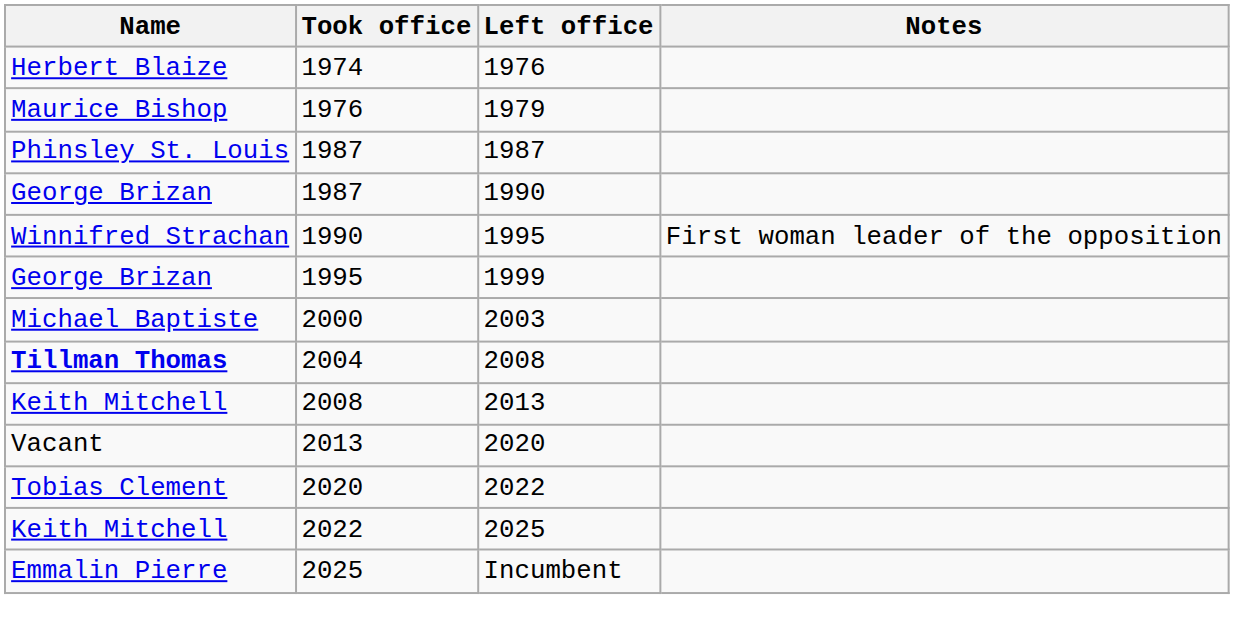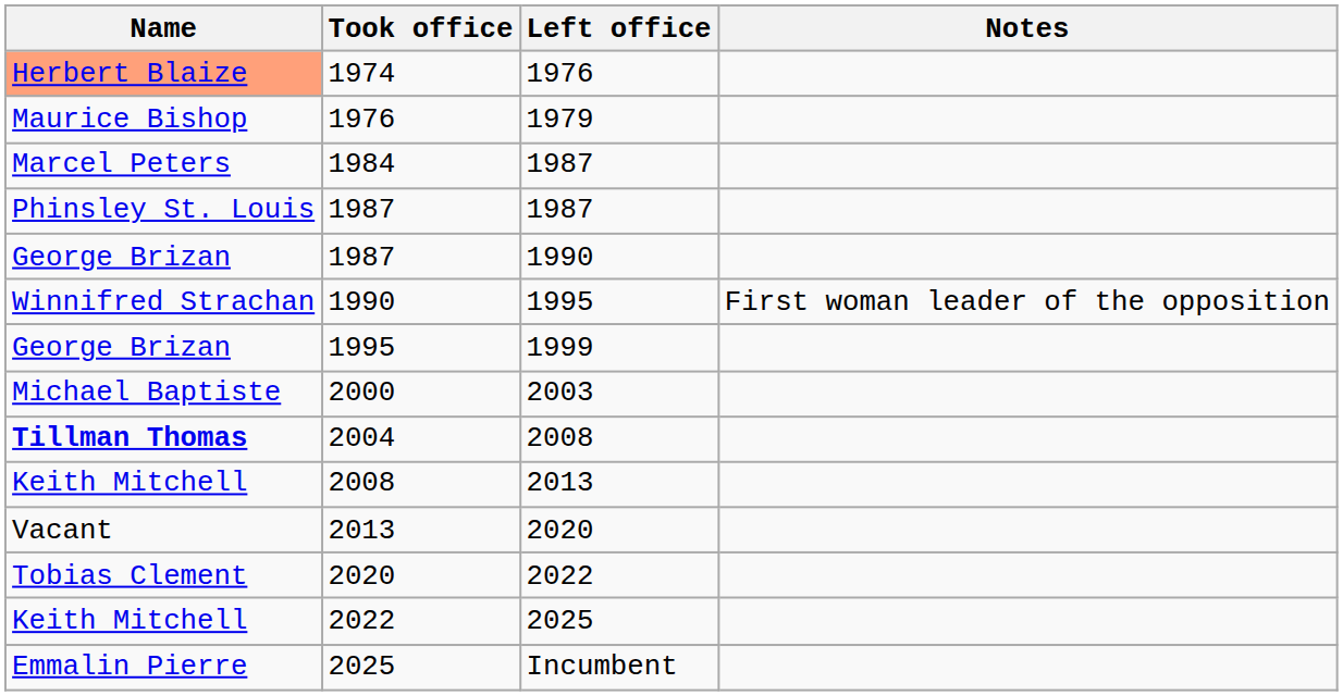 <table class="wikitable">
 <tr>
 <th>Name</th>
 <th>Took office</th>
 <th>Left office</th>
 <th>Notes</th>
 </tr>
 <tr>
-<td><a href='#'>Herbert Blaize</a></td>
+<td style="background: lightsalmon;"><a href='#'>Herbert Blaize</a></td>
 <td>1974</td>
 <td>1976</td>
 <td></td>
 </tr>
 <tr>
 <td><a href='#'>Maurice Bishop</a></td>
 <td>1976</td>
 <td>1979</td>
+<td></td>
+</tr>
+<tr>
+<td><a href='#'>Marcel Peters</a></td>
+<td>1984</td>
+<td>1987</td>
 <td></td>
 </tr>
 <tr>
 <td><a href='#'>Phinsley St. Louis</a></td>
 <td>1987</td>
 <td>1987</td>
 <td></td>
 </tr>
 <tr>
 <td><a href='#'>George Brizan</a></td>
 <td>1987</td>
 <td>1990</td>
 <td></td>
 </tr>
 <tr>
 <td><a href='#'>Winnifred Strachan</a></td>
 <td>1990</td>
 <td>1995</td>
 <td>First woman leader of the opposition</td>
 </tr>
 <tr>
 <td><a href='#'>George Brizan</a></td>
 <td>1995</td>
 <td>1999</td>
 <td></td>
 </tr>
 <tr>
 <td><a href='#'>Michael Baptiste</a></td>
 <td>2000</td>
 <td>2003</td>
 <td></td>
 </tr>
 <tr>
 <td><strong><a href='#'>Tillman Thomas</a></strong></td>
 <td>2004</td>
 <td>2008</td>
 <td></td>
 </tr>
 <tr>
 <td><a href='#'>Keith Mitchell</a></td>
 <td>2008</td>
 <td>2013</td>
 <td></td>
 </tr>
 <tr>
 <td>Vacant</td>
 <td>2013</td>
 <td>2020</td>
 <td></td>
 </tr>
 <tr>
 <td><a href='#'>Tobias Clement</a></td>
 <td>2020</td>
 <td>2022</td>
 <td></td>
 </tr>
 <tr>
 <td><a href='#'>Keith Mitchell</a></td>
 <td>2022</td>
 <td>2025</td>
 <td></td>
 </tr>
 <tr>
 <td><a href='#'>Emmalin Pierre</a></td>
 <td>2025</td>
 <td>Incumbent</td>
 <td></td>
 </tr>
 </table>
